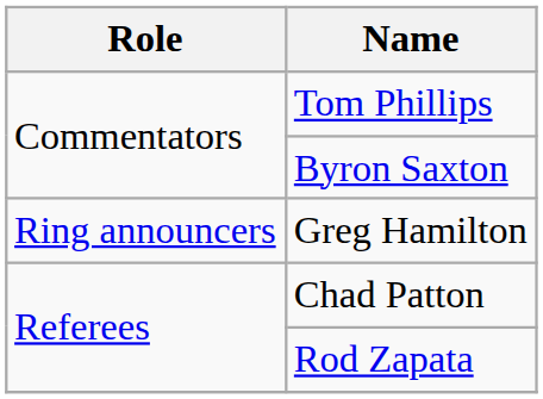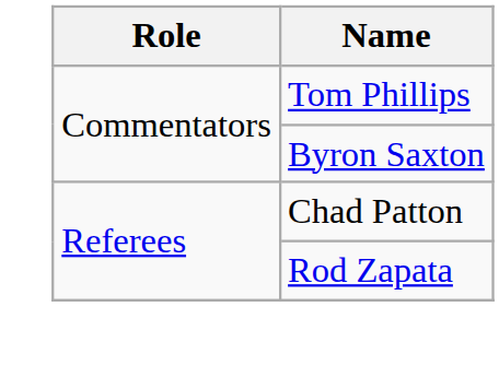 <table class=wikitable style="font-size:90%; margin: 0.5em 0 0.5em 1em; float: right; clear: right;">
 <tr>
 <th>Role</th>
 <th>Name</th>
 </tr>
 <tr>
 <td rowspan=2>Commentators</td>
 <td><a href='#'>Tom Phillips</a></td>
 </tr>
 <tr>
 <td><a href='#'>Byron Saxton</a></td>
 </tr>
 <tr>
-<td rowspan=1><a href='#'>Ring announcers</a></td>
-<td>Greg Hamilton</td>
-</tr>
-<tr>
 <td rowspan=2><a href='#'>Referees</a></td>
 <td>Chad Patton</td>
 </tr>
 <tr>
 <td><a href='#'>Rod Zapata</a></td>
 </tr>
 <tr>
 </tr>
 </table>
